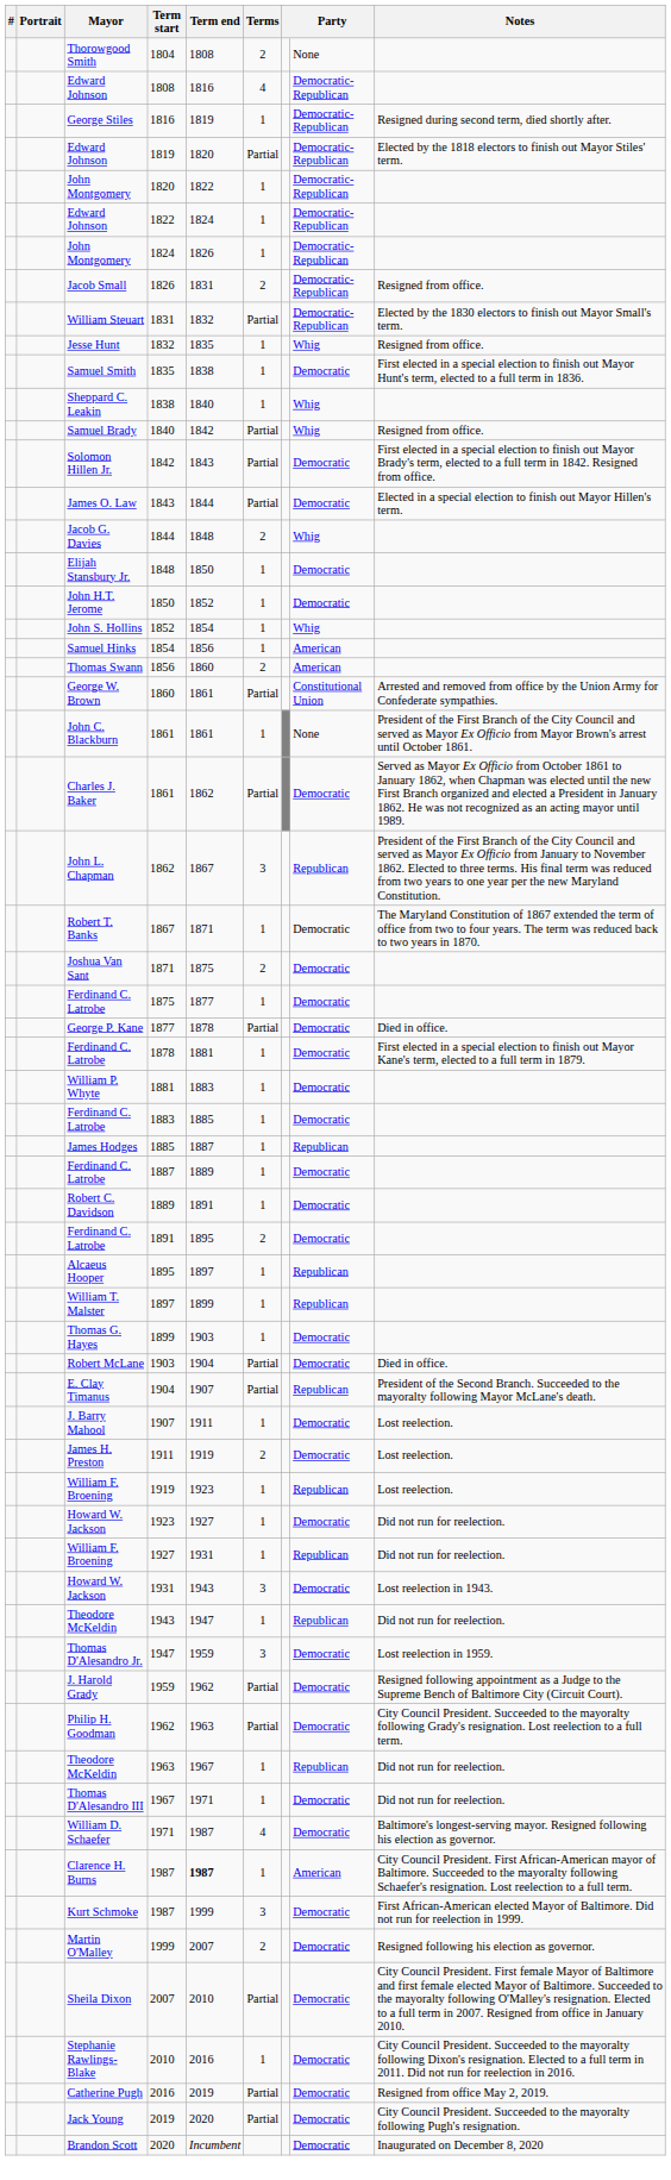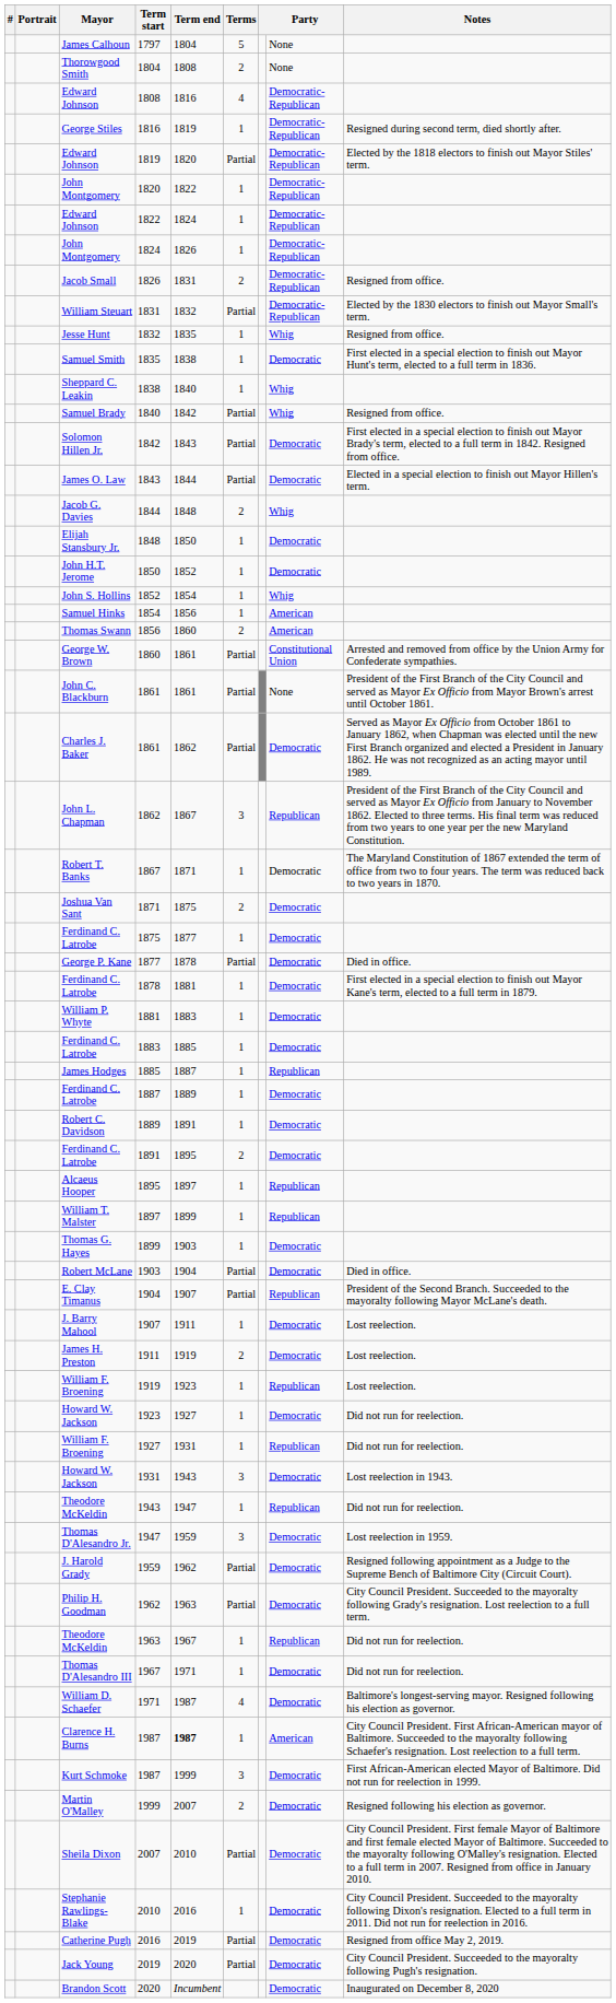 <table class="wikitable">
 <tr>
 <th align=center>#</th>
 <th>Portrait</th>
 <th>Mayor</th>
 <th>Term start</th>
 <th>Term end</th>
 <th>Terms</th>
 <th class=unsortable> </th>
 <th style="border-left-style:hidden; padding:0.1em 0;">Party</th>
 <th>Notes</th>
+</tr>
+<tr>
+<td align=center></td>
+<td></td>
+<td><a href='#'>James Calhoun</a></td>
+<td>1797</td>
+<td>1804</td>
+<td align=center>5</td>
+<td></td>
+<td>None</td>
+<td></td>
 </tr>
 <tr>
 <td align=center></td>
 <td></td>
 <td><a href='#'>Thorowgood Smith</a></td>
 <td>1804</td>
 <td>1808</td>
 <td align=center>2</td>
 <td></td>
 <td>None</td>
 <td></td>
 </tr>
 <tr>
 <td align=center></td>
 <td></td>
 <td><a href='#'>Edward Johnson</a></td>
 <td>1808</td>
 <td>1816</td>
 <td align=center>4</td>
 <td bgcolor=></td>
 <td><a href='#'>Democratic-Republican</a></td>
 <td></td>
 </tr>
 <tr>
 <td align=center></td>
 <td></td>
 <td><a href='#'>George Stiles</a></td>
 <td>1816</td>
 <td>1819</td>
 <td align=center>1 </td>
 <td bgcolor=></td>
 <td><a href='#'>Democratic-Republican</a></td>
 <td>Resigned during second term, died shortly after.</td>
 </tr>
 <tr>
 <td align=center></td>
 <td></td>
 <td><a href='#'>Edward Johnson</a></td>
 <td>1819</td>
 <td>1820</td>
 <td align=center>Partial</td>
 <td bgcolor=></td>
 <td><a href='#'>Democratic-Republican</a></td>
 <td>Elected by the 1818 electors to finish out Mayor Stiles' term.</td>
 </tr>
 <tr>
 <td align=center></td>
 <td></td>
 <td><a href='#'>John Montgomery</a></td>
 <td>1820</td>
 <td>1822</td>
 <td align=center>1</td>
 <td bgcolor=></td>
 <td><a href='#'>Democratic-Republican</a></td>
 <td></td>
 </tr>
 <tr>
 <td align=center></td>
 <td></td>
 <td><a href='#'>Edward Johnson</a></td>
 <td>1822</td>
 <td>1824</td>
 <td align=center>1</td>
 <td bgcolor=></td>
 <td><a href='#'>Democratic-Republican</a></td>
 <td></td>
 </tr>
 <tr>
 <td align=center></td>
 <td></td>
 <td><a href='#'>John Montgomery</a></td>
 <td>1824</td>
 <td>1826</td>
 <td align=center>1</td>
 <td bgcolor=></td>
 <td><a href='#'>Democratic-Republican</a></td>
 <td></td>
 </tr>
 <tr>
 <td align=center></td>
 <td></td>
 <td><a href='#'>Jacob Small</a></td>
 <td>1826</td>
 <td>1831</td>
 <td align=center>2 </td>
 <td bgcolor=></td>
 <td><a href='#'>Democratic-Republican</a></td>
 <td>Resigned from office.</td>
 </tr>
 <tr>
 <td align=center></td>
 <td></td>
 <td><a href='#'>William Steuart</a></td>
 <td>1831</td>
 <td>1832</td>
 <td align=center>Partial</td>
 <td bgcolor=></td>
 <td><a href='#'>Democratic-Republican</a></td>
 <td>Elected by the 1830 electors to finish out Mayor Small's term.</td>
 </tr>
 <tr>
 <td align=center></td>
 <td></td>
 <td><a href='#'>Jesse Hunt</a></td>
 <td>1832</td>
 <td>1835</td>
 <td align=center>1 </td>
 <td bgcolor=></td>
 <td><a href='#'>Whig</a></td>
 <td>Resigned from office.</td>
 </tr>
 <tr>
 <td align=center></td>
 <td></td>
 <td><a href='#'>Samuel Smith</a></td>
 <td>1835</td>
 <td>1838</td>
 <td align=center>1 </td>
 <td bgcolor=></td>
 <td><a href='#'>Democratic</a></td>
 <td>First elected in a special election to finish out Mayor Hunt's term, elected to a full term in 1836.</td>
 </tr>
 <tr>
 <td align=center></td>
 <td></td>
 <td><a href='#'>Sheppard C. Leakin</a></td>
 <td>1838</td>
 <td>1840</td>
 <td align=center>1</td>
 <td bgcolor=></td>
 <td><a href='#'>Whig</a></td>
 <td></td>
 </tr>
 <tr>
 <td align=center></td>
 <td></td>
 <td><a href='#'>Samuel Brady</a></td>
 <td>1840</td>
 <td>1842</td>
 <td align=center>Partial</td>
 <td bgcolor=></td>
 <td><a href='#'>Whig</a></td>
 <td>Resigned from office.</td>
 </tr>
 <tr>
 <td align=center></td>
 <td></td>
 <td><a href='#'>Solomon Hillen Jr.</a></td>
 <td>1842</td>
 <td>1843</td>
 <td align=center>Partial</td>
 <td bgcolor=></td>
 <td><a href='#'>Democratic</a></td>
 <td>First elected in a special election to finish out Mayor Brady's term, elected to a full term in 1842. Resigned from office.</td>
 </tr>
 <tr>
 <td align=center></td>
 <td></td>
 <td><a href='#'>James O. Law</a></td>
 <td>1843</td>
 <td>1844</td>
 <td align=center>Partial</td>
 <td bgcolor=></td>
 <td><a href='#'>Democratic</a></td>
 <td>Elected in a special election to finish out Mayor Hillen's term.</td>
 </tr>
 <tr>
 <td align=center></td>
 <td></td>
 <td><a href='#'>Jacob G. Davies</a></td>
 <td>1844</td>
 <td>1848</td>
 <td align=center>2</td>
 <td bgcolor=></td>
 <td><a href='#'>Whig</a></td>
 <td></td>
 </tr>
 <tr>
 <td align=center></td>
 <td></td>
 <td><a href='#'>Elijah Stansbury Jr.</a></td>
 <td>1848</td>
 <td>1850</td>
 <td align=center>1</td>
 <td bgcolor=></td>
 <td><a href='#'>Democratic</a></td>
 <td></td>
 </tr>
 <tr>
 <td align=center></td>
 <td></td>
 <td><a href='#'>John H.T. Jerome</a></td>
 <td>1850</td>
 <td>1852</td>
 <td align=center>1</td>
 <td bgcolor=></td>
 <td><a href='#'>Democratic</a></td>
 <td></td>
 </tr>
 <tr>
 <td align=center></td>
 <td></td>
 <td><a href='#'>John S. Hollins</a></td>
 <td>1852</td>
 <td>1854</td>
 <td align=center>1</td>
 <td bgcolor=></td>
 <td><a href='#'>Whig</a></td>
 <td></td>
 </tr>
 <tr>
 <td align=center></td>
 <td></td>
 <td><a href='#'>Samuel Hinks</a></td>
 <td>1854</td>
 <td>1856</td>
 <td align=center>1</td>
 <td bgcolor=></td>
 <td><a href='#'>American</a></td>
 <td></td>
 </tr>
 <tr>
 <td align=center></td>
 <td></td>
 <td><a href='#'>Thomas Swann</a></td>
 <td>1856</td>
 <td>1860</td>
 <td align=center>2</td>
 <td bgcolor=></td>
 <td><a href='#'>American</a></td>
 <td></td>
 </tr>
 <tr>
 <td align=center></td>
 <td></td>
 <td><a href='#'>George W. Brown</a></td>
 <td>1860</td>
 <td>1861</td>
 <td align=center>Partial</td>
 <td bgcolor=></td>
 <td><a href='#'>Constitutional Union</a></td>
 <td>Arrested and removed from office by the Union Army for Confederate sympathies.</td>
 </tr>
 <tr>
 <td align=center></td>
 <td></td>
 <td><a href='#'>John C. Blackburn</a></td>
 <td>1861</td>
 <td>1861</td>
-<td align=center>1</td>
+<td align=center>Partial</td>
 <td style="background:grey;"></td>
 <td>None</td>
 <td>President of the First Branch of the City Council and served as Mayor <em>Ex Officio</em> from Mayor Brown's arrest until October 1861.</td>
 </tr>
 <tr>
 <td align=center></td>
 <td></td>
 <td><a href='#'>Charles J. Baker</a></td>
 <td>1861</td>
 <td>1862</td>
 <td align=center>Partial</td>
 <td style="background:grey;"></td>
 <td><a href='#'>Democratic</a></td>
 <td>Served as Mayor <em>Ex Officio</em> from October 1861 to January 1862, when Chapman was elected until the new First Branch organized and elected a President in January 1862. He was not recognized as an acting mayor until 1989.</td>
 </tr>
 <tr>
 <td align=center></td>
 <td></td>
 <td><a href='#'>John L. Chapman</a></td>
 <td>1862</td>
 <td>1867</td>
 <td align=center>3 </td>
 <td bgcolor=></td>
 <td><a href='#'>Republican</a></td>
 <td>President of the First Branch of the City Council and served as Mayor <em>Ex Officio</em> from January to November 1862. Elected to three terms. His final term was reduced from two years to one year per the new Maryland Constitution.</td>
 </tr>
 <tr>
 <td align=center></td>
 <td></td>
 <td><a href='#'>Robert T. Banks</a></td>
 <td>1867</td>
 <td>1871</td>
 <td align=center>1</td>
 <td bgcolor=></td>
 <td>Democratic</td>
 <td>The Maryland Constitution of 1867 extended the term of office from two to four years. The term was reduced back to two years in 1870.</td>
 </tr>
 <tr>
 <td align=center></td>
 <td></td>
 <td><a href='#'>Joshua Van Sant</a></td>
 <td>1871</td>
 <td>1875</td>
 <td align=center>2</td>
 <td bgcolor=></td>
 <td><a href='#'>Democratic</a></td>
 <td></td>
 </tr>
 <tr>
 <td align=center></td>
 <td></td>
 <td><a href='#'>Ferdinand C. Latrobe</a></td>
 <td>1875</td>
 <td>1877</td>
 <td align=center>1</td>
 <td bgcolor=></td>
 <td><a href='#'>Democratic</a></td>
 <td></td>
 </tr>
 <tr>
 <td align=center></td>
 <td></td>
 <td><a href='#'>George P. Kane</a></td>
 <td>1877</td>
 <td>1878</td>
 <td align=center>Partial</td>
 <td bgcolor=></td>
 <td><a href='#'>Democratic</a></td>
 <td>Died in office.</td>
 </tr>
 <tr>
 <td align=center></td>
 <td></td>
 <td><a href='#'>Ferdinand C. Latrobe</a></td>
 <td>1878</td>
 <td>1881</td>
 <td align=center>1 </td>
 <td bgcolor=></td>
 <td><a href='#'>Democratic</a></td>
 <td>First elected in a special election to finish out Mayor Kane's term, elected to a full term in 1879.</td>
 </tr>
 <tr>
 <td align=center></td>
 <td></td>
 <td><a href='#'>William P. Whyte</a></td>
 <td>1881</td>
 <td>1883</td>
 <td align=center>1</td>
 <td bgcolor=></td>
 <td><a href='#'>Democratic</a></td>
 <td></td>
 </tr>
 <tr>
 <td align=center></td>
 <td></td>
 <td><a href='#'>Ferdinand C. Latrobe</a></td>
 <td>1883</td>
 <td>1885</td>
 <td align=center>1</td>
 <td bgcolor=></td>
 <td><a href='#'>Democratic</a></td>
 <td></td>
 </tr>
 <tr>
 <td align=center></td>
 <td></td>
 <td><a href='#'>James Hodges</a></td>
 <td>1885</td>
 <td>1887</td>
 <td align=center>1</td>
 <td bgcolor=></td>
 <td><a href='#'>Republican</a></td>
 <td></td>
 </tr>
 <tr>
 <td align=center></td>
 <td></td>
 <td><a href='#'>Ferdinand C. Latrobe</a></td>
 <td>1887</td>
 <td>1889</td>
 <td align=center>1</td>
 <td bgcolor=></td>
 <td><a href='#'>Democratic</a></td>
 <td></td>
 </tr>
 <tr>
 <td align=center></td>
 <td></td>
 <td><a href='#'>Robert C. Davidson</a></td>
 <td>1889</td>
 <td>1891</td>
 <td align=center>1</td>
 <td bgcolor=></td>
 <td><a href='#'>Democratic</a></td>
 <td></td>
 </tr>
 <tr>
 <td align=center></td>
 <td></td>
 <td><a href='#'>Ferdinand C. Latrobe</a></td>
 <td>1891</td>
 <td>1895</td>
 <td align=center>2</td>
 <td bgcolor=></td>
 <td><a href='#'>Democratic</a></td>
 <td></td>
 </tr>
 <tr>
 <td align=center></td>
 <td></td>
 <td><a href='#'>Alcaeus Hooper</a></td>
 <td>1895</td>
 <td>1897</td>
 <td align=center>1</td>
 <td bgcolor=></td>
 <td><a href='#'>Republican</a></td>
 <td></td>
 </tr>
 <tr>
 <td align=center></td>
 <td></td>
 <td><a href='#'>William T. Malster</a></td>
 <td>1897</td>
 <td>1899</td>
 <td align=center>1</td>
 <td bgcolor=></td>
 <td><a href='#'>Republican</a></td>
 <td></td>
 </tr>
 <tr>
 <td align=center></td>
 <td></td>
 <td><a href='#'>Thomas G. Hayes</a></td>
 <td>1899</td>
 <td>1903</td>
 <td align=center>1</td>
 <td bgcolor=></td>
 <td><a href='#'>Democratic</a></td>
 <td></td>
 </tr>
 <tr>
 <td align=center></td>
 <td></td>
 <td><a href='#'>Robert McLane</a></td>
 <td>1903</td>
 <td>1904</td>
 <td align=center>Partial</td>
 <td bgcolor=></td>
 <td><a href='#'>Democratic</a></td>
 <td>Died in office.</td>
 </tr>
 <tr>
 <td align=center></td>
 <td></td>
 <td><a href='#'>E. Clay Timanus</a></td>
 <td>1904</td>
 <td>1907</td>
 <td align=center>Partial</td>
 <td bgcolor=></td>
 <td><a href='#'>Republican</a></td>
 <td>President of the Second Branch. Succeeded to the mayoralty following Mayor McLane's death.</td>
 </tr>
 <tr>
 <td align=center></td>
 <td></td>
 <td><a href='#'>J. Barry Mahool</a></td>
 <td>1907</td>
 <td>1911</td>
 <td align=center>1</td>
 <td bgcolor=></td>
 <td><a href='#'>Democratic</a></td>
 <td>Lost reelection.</td>
 </tr>
 <tr>
 <td align=center></td>
 <td></td>
 <td><a href='#'>James H. Preston</a></td>
 <td>1911</td>
 <td>1919</td>
 <td align=center>2</td>
 <td bgcolor=></td>
 <td><a href='#'>Democratic</a></td>
 <td>Lost reelection.</td>
 </tr>
 <tr>
 <td align=center></td>
 <td></td>
 <td><a href='#'>William F. Broening</a></td>
 <td>1919</td>
 <td>1923</td>
 <td align=center>1</td>
 <td bgcolor=></td>
 <td><a href='#'>Republican</a></td>
 <td>Lost reelection.</td>
 </tr>
 <tr>
 <td align=center></td>
 <td></td>
 <td><a href='#'>Howard W. Jackson</a></td>
 <td>1923</td>
 <td>1927</td>
 <td align=center>1</td>
 <td bgcolor=></td>
 <td><a href='#'>Democratic</a></td>
 <td>Did not run for reelection.</td>
 </tr>
 <tr>
 <td align=center></td>
 <td></td>
 <td><a href='#'>William F. Broening</a></td>
 <td>1927</td>
 <td>1931</td>
 <td align=center>1</td>
 <td bgcolor=></td>
 <td><a href='#'>Republican</a></td>
 <td>Did not run for reelection.</td>
 </tr>
 <tr>
 <td align=center></td>
 <td></td>
 <td><a href='#'>Howard W. Jackson</a></td>
 <td>1931</td>
 <td>1943</td>
 <td align=center>3</td>
 <td bgcolor=></td>
 <td><a href='#'>Democratic</a></td>
 <td>Lost reelection in 1943.</td>
 </tr>
 <tr>
 <td align=center></td>
 <td></td>
 <td><a href='#'>Theodore McKeldin</a></td>
 <td>1943</td>
 <td>1947</td>
 <td align=center>1</td>
 <td bgcolor=></td>
 <td><a href='#'>Republican</a></td>
 <td>Did not run for reelection.</td>
 </tr>
 <tr>
 <td align=center></td>
 <td></td>
 <td><a href='#'>Thomas D'Alesandro Jr.</a></td>
 <td>1947</td>
 <td>1959</td>
 <td align=center>3</td>
 <td bgcolor=></td>
 <td><a href='#'>Democratic</a></td>
 <td>Lost reelection in 1959.</td>
 </tr>
 <tr>
 <td align=center></td>
 <td></td>
 <td><a href='#'>J. Harold Grady</a></td>
 <td>1959</td>
 <td>1962</td>
 <td align=center>Partial</td>
 <td bgcolor=></td>
 <td><a href='#'>Democratic</a></td>
 <td>Resigned following appointment as a Judge to the Supreme Bench of Baltimore City (Circuit Court).</td>
 </tr>
 <tr>
 <td align=center></td>
 <td></td>
 <td><a href='#'>Philip H. Goodman</a></td>
 <td>1962</td>
 <td>1963</td>
 <td align=center>Partial</td>
 <td bgcolor=></td>
 <td><a href='#'>Democratic</a></td>
 <td>City Council President. Succeeded to the mayoralty following Grady's resignation. Lost reelection to a full term.</td>
 </tr>
 <tr>
 <td align=center></td>
 <td></td>
 <td><a href='#'>Theodore McKeldin</a></td>
 <td>1963</td>
 <td>1967</td>
 <td align=center>1</td>
 <td bgcolor=></td>
 <td><a href='#'>Republican</a></td>
 <td>Did not run for reelection.</td>
 </tr>
 <tr>
 <td align=center></td>
 <td></td>
 <td><a href='#'>Thomas D'Alesandro III</a></td>
 <td>1967</td>
 <td>1971</td>
 <td align=center>1</td>
 <td bgcolor=></td>
 <td><a href='#'>Democratic</a></td>
 <td>Did not run for reelection.</td>
 </tr>
 <tr>
 <td align=center></td>
 <td></td>
 <td><a href='#'>William D. Schaefer</a></td>
 <td>1971</td>
 <td>1987</td>
 <td align=center>4</td>
 <td bgcolor=></td>
 <td><a href='#'>Democratic</a></td>
 <td>Baltimore's longest-serving mayor. Resigned following his election as governor.</td>
 </tr>
 <tr>
 <td align=center></td>
 <td></td>
 <td><a href='#'>Clarence H. Burns</a></td>
 <td>1987</td>
 <td><strong>1987</strong></td>
 <td align=center>1</td>
 <td bgcolor=></td>
 <td><a href='#'>American</a></td>
 <td>City Council President. First African-American mayor of Baltimore. Succeeded to the mayoralty following Schaefer's resignation. Lost reelection to a full term.</td>
 </tr>
 <tr>
 <td align=center></td>
 <td></td>
 <td><a href='#'>Kurt Schmoke</a></td>
 <td>1987</td>
 <td>1999</td>
 <td align=center>3</td>
 <td bgcolor=></td>
 <td><a href='#'>Democratic</a></td>
 <td>First African-American elected Mayor of Baltimore. Did not run for reelection in 1999.</td>
 </tr>
 <tr>
 <td align=center></td>
 <td></td>
 <td><a href='#'>Martin O'Malley</a></td>
 <td>1999</td>
 <td>2007</td>
 <td align=center>2</td>
 <td bgcolor=></td>
 <td><a href='#'>Democratic</a></td>
 <td>Resigned following his election as governor.</td>
 </tr>
 <tr>
 <td align=center></td>
 <td></td>
 <td><a href='#'>Sheila Dixon</a></td>
 <td>2007</td>
 <td>2010</td>
 <td align=center>Partial</td>
 <td bgcolor=></td>
 <td><a href='#'>Democratic</a></td>
 <td>City Council President. First female Mayor of Baltimore and first female elected Mayor of Baltimore. Succeeded to the mayoralty following O'Malley's resignation. Elected to a full term in 2007. Resigned from office in January 2010.</td>
 </tr>
 <tr>
 <td align=center></td>
 <td></td>
 <td><a href='#'>Stephanie Rawlings-Blake</a></td>
 <td>2010</td>
 <td>2016</td>
 <td align=center>1 </td>
 <td bgcolor=></td>
 <td><a href='#'>Democratic</a></td>
 <td>City Council President. Succeeded to the mayoralty following Dixon's resignation. Elected to a full term in 2011. Did not run for reelection in 2016.</td>
 </tr>
 <tr>
 <td align=center></td>
 <td></td>
 <td><a href='#'>Catherine Pugh</a></td>
 <td>2016</td>
 <td>2019</td>
 <td align=center>Partial</td>
 <td bgcolor=></td>
 <td><a href='#'>Democratic</a></td>
 <td>Resigned from office May 2, 2019.</td>
 </tr>
 <tr>
 <td align=center></td>
 <td></td>
 <td><a href='#'>Jack Young</a></td>
 <td>2019</td>
 <td>2020</td>
 <td align=center>Partial</td>
 <td bgcolor=></td>
 <td><a href='#'>Democratic</a></td>
 <td>City Council President. Succeeded to the mayoralty following Pugh's resignation.</td>
 </tr>
 <tr>
 <td align=center></td>
 <td></td>
 <td><a href='#'>Brandon Scott</a></td>
 <td>2020</td>
 <td><em>Incumbent</em></td>
 <td align=center></td>
 <td bgcolor=></td>
 <td><a href='#'>Democratic</a></td>
 <td>Inaugurated on December 8, 2020</td>
 </tr>
 </table>
